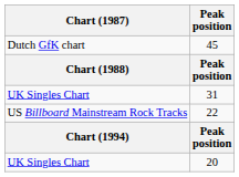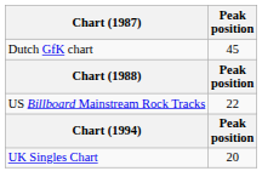 <table class="wikitable">
 <tr>
 <th>Chart (1987)</th>
 <th align="center">Peak<br>position</th>
 </tr>
 <tr>
 <td>Dutch <a href='#'>GfK</a> chart</td>
 <td align="center">45</td>
 </tr>
 <tr>
 <th>Chart (1988)</th>
 <th align="center">Peak<br>position</th>
 </tr>
 <tr>
-<td><a href='#'>UK Singles Chart</a></td>
-<td align="center">31</td>
-</tr>
-<tr>
 <td>US <a href='#'><em>Billboard</em> Mainstream Rock Tracks</a></td>
 <td align="center">22</td>
 </tr>
 <tr>
 <th>Chart (1994)</th>
 <th align="center">Peak<br>position</th>
 </tr>
 <tr>
 <td><a href='#'>UK Singles Chart</a></td>
 <td align="center">20</td>
 </tr>
 </table>
